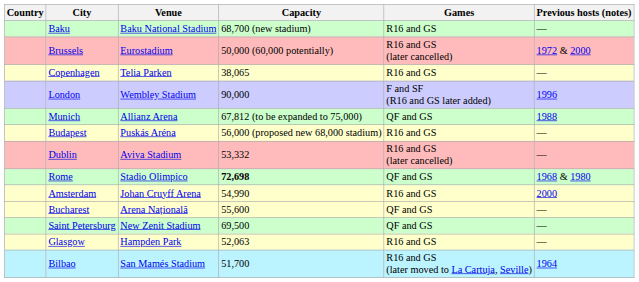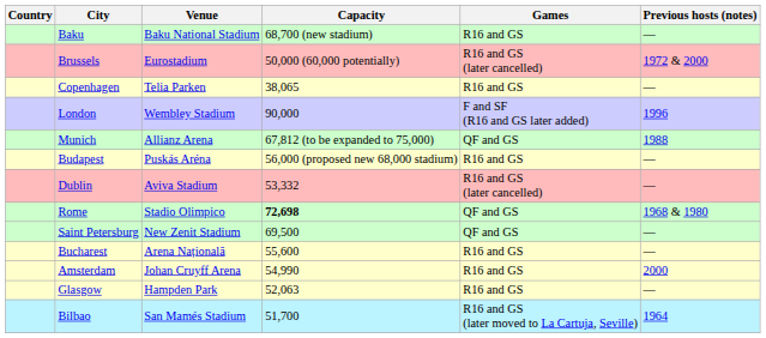 <table class="wikitable sortable">
 <tr>
 <th>Country</th>
 <th>City</th>
 <th>Venue</th>
 <th>Capacity</th>
 <th>Games</th>
 <th>Previous hosts (notes)</th>
 </tr>
 <tr bgcolor=#ccffcc>
 <td></td>
 <td><a href='#'>Baku</a></td>
 <td><a href='#'>Baku National Stadium</a></td>
 <td>68,700 (new stadium)</td>
 <td>R16 and GS</td>
 <td>—</td>
 </tr>
 <tr bgcolor=#ffbbbb>
 <td></td>
 <td><a href='#'>Brussels</a></td>
 <td><a href='#'>Eurostadium</a></td>
 <td>50,000 (60,000 potentially)</td>
 <td>R16 and GS<br>(later cancelled)</td>
 <td><a href='#'>1972</a> & <a href='#'>2000</a></td>
 </tr>
 <tr bgcolor=#ffffcc>
 <td></td>
 <td><a href='#'>Copenhagen</a></td>
 <td><a href='#'>Telia Parken</a></td>
 <td>38,065</td>
 <td>R16 and GS</td>
 <td>—</td>
 </tr>
 <tr bgcolor=#ccccff>
 <td></td>
 <td><a href='#'>London</a></td>
 <td><a href='#'>Wembley Stadium</a></td>
 <td>90,000</td>
 <td>F and SF<br>(R16 and GS later added)</td>
 <td><a href='#'>1996</a></td>
 </tr>
 <tr bgcolor=#ccffcc>
 <td></td>
 <td><a href='#'>Munich</a></td>
 <td><a href='#'>Allianz Arena</a></td>
 <td>67,812 (to be expanded to 75,000)</td>
 <td>QF and GS</td>
 <td><a href='#'>1988</a></td>
 </tr>
 <tr bgcolor=#ffffcc>
 <td></td>
 <td><a href='#'>Budapest</a></td>
 <td><a href='#'>Puskás Aréna</a></td>
 <td>56,000 (proposed new 68,000 stadium)</td>
 <td>R16 and GS</td>
 <td>—</td>
 </tr>
 <tr bgcolor=#ffbbbb>
 <td></td>
 <td><a href='#'>Dublin</a></td>
 <td><a href='#'>Aviva Stadium</a></td>
 <td>53,332</td>
 <td>R16 and GS<br>(later cancelled)</td>
 <td>—</td>
 </tr>
 <tr bgcolor=#ccffcc>
 <td></td>
 <td><a href='#'>Rome</a></td>
 <td><a href='#'>Stadio Olimpico</a></td>
 <td><strong>72,698</strong></td>
 <td>QF and GS</td>
 <td><a href='#'>1968</a> & <a href='#'>1980</a></td>
 </tr>
+<tr bgcolor=#ccffcc>
+<td></td>
+<td><a href='#'>Saint Petersburg</a></td>
+<td><a href='#'>New Zenit Stadium</a></td>
+<td>69,500</td>
+<td>QF and GS</td>
+<td>—</td>
+</tr>
+<tr bgcolor=#ffffcc>
+<td></td>
+<td><a href='#'>Bucharest</a></td>
+<td><a href='#'>Arena Națională</a></td>
+<td>55,600</td>
+<td>R16 and GS</td>
+<td>—</td>
+</tr>
 <tr bgcolor=#ffffcc>
 <td></td>
 <td><a href='#'>Amsterdam</a></td>
 <td><a href='#'>Johan Cruyff Arena</a></td>
 <td>54,990</td>
 <td>R16 and GS</td>
 <td><a href='#'>2000</a></td>
-</tr>
-<tr bgcolor=#ffffcc>
-<td></td>
-<td><a href='#'>Bucharest</a></td>
-<td><a href='#'>Arena Națională</a></td>
-<td>55,600</td>
-<td>QF and GS</td>
-<td>—</td>
-</tr>
-<tr bgcolor=#ccffcc>
-<td></td>
-<td><a href='#'>Saint Petersburg</a></td>
-<td><a href='#'>New Zenit Stadium</a></td>
-<td>69,500</td>
-<td>QF and GS</td>
-<td>—</td>
 </tr>
 <tr bgcolor=#ffffcc>
 <td></td>
 <td><a href='#'>Glasgow</a></td>
 <td><a href='#'>Hampden Park</a></td>
 <td>52,063</td>
 <td>R16 and GS</td>
 <td>—</td>
 </tr>
 <tr bgcolor=#bbf3ff>
 <td></td>
 <td><a href='#'>Bilbao</a></td>
 <td><a href='#'>San Mamés Stadium</a></td>
 <td>51,700</td>
 <td>R16 and GS<br>(later moved to <a href='#'>La Cartuja</a>, <a href='#'>Seville</a>)</td>
 <td><a href='#'>1964</a></td>
 </tr>
 </table>
